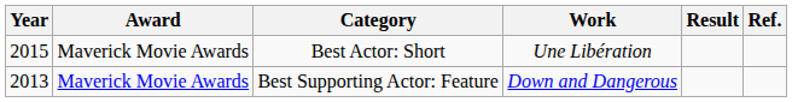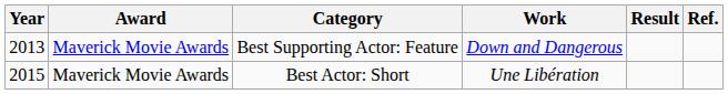 <table class="wikitable sortable plainrowheaders" style="text-align:center;">
 <tr>
 <th>Year</th>
 <th>Award</th>
 <th>Category</th>
 <th>Work</th>
 <th>Result</th>
 <th class="unsortable">Ref.</th>
 </tr>
 <tr>
+<td>2013</td>
+<td><a href='#'>Maverick Movie Awards</a></td>
+<td>Best Supporting Actor: Feature</td>
+<td><em><a href='#'>Down and Dangerous</a></em></td>
+<td></td>
+<td></td>
+</tr>
+<tr>
 <td>2015</td>
 <td>Maverick Movie Awards</td>
 <td>Best Actor: Short</td>
 <td><em>Une Libération</em></td>
 <td></td>
 <td></td>
 </tr>
 <tr>
-<td>2013</td>
-<td><a href='#'>Maverick Movie Awards</a></td>
-<td>Best Supporting Actor: Feature</td>
-<td><em><a href='#'>Down and Dangerous</a></em></td>
-<td></td>
-<td></td>
-</tr>
-<tr>
 </tr>
 </table>
